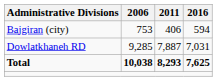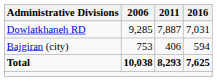 <table class="wikitable">
 <tr>
 <th>Administrative Divisions</th>
 <th>2006</th>
 <th>2011</th>
 <th>2016</th>
 </tr>
 <tr>
+<td><a href='#'>Dowlatkhaneh RD</a></td>
+<td style="text-align: right;">9,285</td>
+<td style="text-align: right;">7,887</td>
+<td style="text-align: right;">7,031</td>
+</tr>
+<tr>
 <td><a href='#'>Bajgiran</a> (city)</td>
 <td style="text-align: right;">753</td>
 <td style="text-align: right;">406</td>
 <td style="text-align: right;">594</td>
-</tr>
-<tr>
-<td><a href='#'>Dowlatkhaneh RD</a></td>
-<td style="text-align: right;">9,285</td>
-<td style="text-align: right;">7,887</td>
-<td style="text-align: right;">7,031</td>
 </tr>
 <tr>
 <td><strong>Total</strong></td>
 <td style="text-align: right;"><strong>10,038</strong></td>
 <td style="text-align: right;"><strong>8,293</strong></td>
 <td style="text-align: right;"><strong>7,625</strong></td>
 </tr>
 <tr>
 <td colspan=4></td>
 </tr>
 </table>
